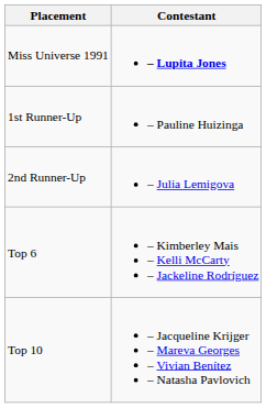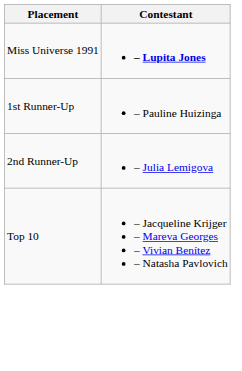 <table class="wikitable sortable" style="font-size: 95%;">
 <tr>
 <th>Placement</th>
 <th>Contestant</th>
 </tr>
 <tr>
 <td>Miss Universe 1991</td>
 <td><strong><br><ul><li> – <a href='#'>Lupita Jones</a></li></ul></strong></td>
 </tr>
 <tr>
 <td>1st Runner-Up</td>
 <td><br><ul><li> – Pauline Huizinga</li></ul></td>
 </tr>
 <tr>
 <td>2nd Runner-Up</td>
 <td><br><ul><li> – <a href='#'>Julia Lemigova</a></li></ul></td>
 </tr>
 <tr>
-<td>Top 6</td>
-<td><br><ul><li> – Kimberley Mais</li><li> – <a href='#'>Kelli McCarty</a></li><li> – <a href='#'>Jackeline Rodríguez</a></li></ul></td>
-</tr>
-<tr>
 <td>Top 10</td>
 <td><br><ul><li> – Jacqueline Krijger</li><li> – <a href='#'>Mareva Georges</a></li><li> – <a href='#'>Vivian Benítez</a></li><li> – Natasha Pavlovich</li></ul></td>
 </tr>
 </table>
